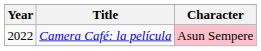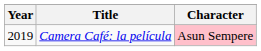 <table class="wikitable">
 <tr>
 </tr>
 <tr>
 <th>Year</th>
 <th>Title</th>
 <th>Character</th>
 </tr>
 <tr>
-<td>2022</td>
+<td>2019</td>
 <td><em><a href='#'>Camera Café: la película</a></em></td>
 <td style="background: pink;">Asun Sempere</td>
 </tr>
 </table>
